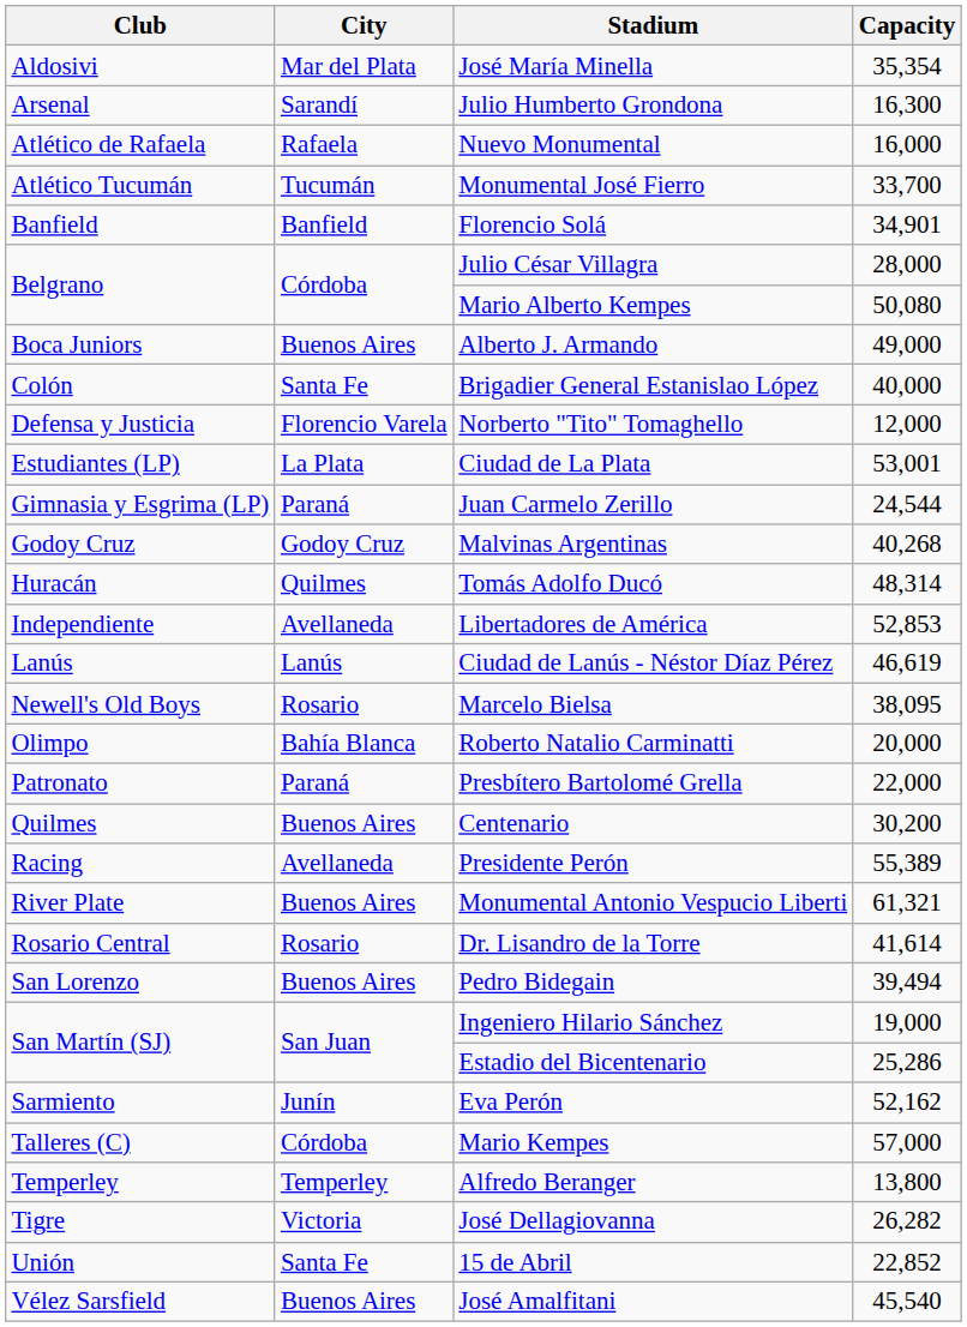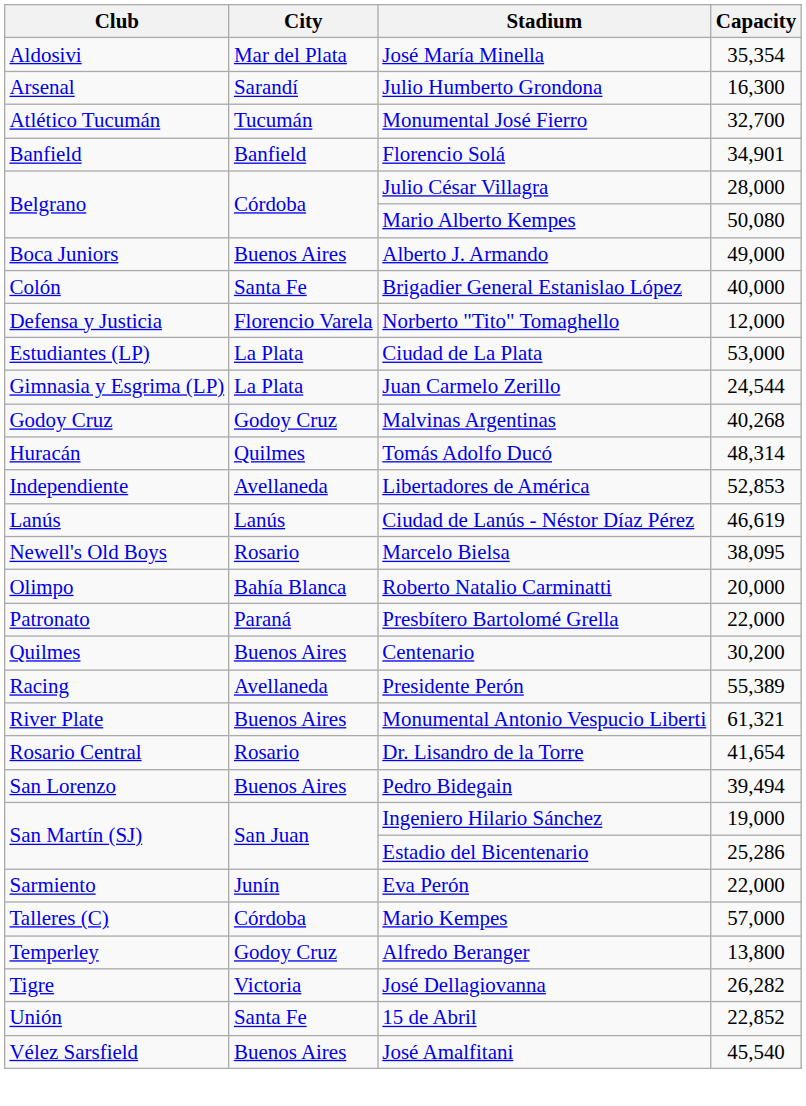 <table class="wikitable sortable">
 <tr>
 <th>Club</th>
 <th>City</th>
 <th>Stadium</th>
 <th>Capacity</th>
 </tr>
 <tr>
 <td><a href='#'>Aldosivi</a></td>
 <td><a href='#'>Mar del Plata</a></td>
 <td><a href='#'>José María Minella</a></td>
 <td align="center">35,354</td>
 </tr>
 <tr>
 <td><a href='#'>Arsenal</a></td>
 <td><a href='#'>Sarandí</a></td>
 <td><a href='#'>Julio Humberto Grondona</a></td>
 <td align="center">16,300</td>
 </tr>
 <tr>
-<td><a href='#'>Atlético de Rafaela</a></td>
-<td><a href='#'>Rafaela</a></td>
-<td><a href='#'>Nuevo Monumental</a></td>
-<td align="center">16,000</td>
-</tr>
-<tr>
 <td><a href='#'>Atlético Tucumán</a></td>
 <td><a href='#'>Tucumán</a></td>
 <td><a href='#'>Monumental José Fierro</a></td>
-<td align="center">33,700</td>
+<td align="center">32,700</td>
 </tr>
 <tr>
 <td><a href='#'>Banfield</a></td>
 <td><a href='#'>Banfield</a></td>
 <td><a href='#'>Florencio Solá</a></td>
 <td align="center">34,901</td>
 </tr>
 <tr>
 <td rowspan=2><a href='#'>Belgrano</a></td>
 <td rowspan=2><a href='#'>Córdoba</a></td>
 <td><a href='#'>Julio César Villagra</a></td>
 <td align="center">28,000</td>
 </tr>
 <tr>
 <td><a href='#'>Mario Alberto Kempes</a></td>
 <td align="center">50,080</td>
 </tr>
 <tr>
 <td><a href='#'>Boca Juniors</a></td>
 <td><a href='#'>Buenos Aires</a></td>
 <td><a href='#'>Alberto J. Armando</a></td>
 <td align="center">49,000</td>
 </tr>
 <tr>
 <td><a href='#'>Colón</a></td>
 <td><a href='#'>Santa Fe</a></td>
 <td><a href='#'>Brigadier General Estanislao López</a></td>
 <td align="center">40,000</td>
 </tr>
 <tr>
 <td><a href='#'>Defensa y Justicia</a></td>
 <td><a href='#'>Florencio Varela</a></td>
 <td><a href='#'>Norberto "Tito" Tomaghello</a></td>
 <td align="center">12,000</td>
 </tr>
 <tr>
 <td><a href='#'>Estudiantes (LP)</a></td>
 <td><a href='#'>La Plata</a></td>
 <td><a href='#'>Ciudad de La Plata</a></td>
-<td align="center">53,001</td>
+<td align="center">53,000</td>
 </tr>
 <tr>
 <td><a href='#'>Gimnasia y Esgrima (LP)</a></td>
-<td><a href='#'>Paraná</a></td>
+<td><a href='#'>La Plata</a></td>
 <td><a href='#'>Juan Carmelo Zerillo</a></td>
 <td align="center">24,544</td>
 </tr>
 <tr>
 <td><a href='#'>Godoy Cruz</a></td>
 <td><a href='#'>Godoy Cruz</a></td>
 <td><a href='#'>Malvinas Argentinas</a></td>
 <td align="center">40,268</td>
 </tr>
 <tr>
 <td><a href='#'>Huracán</a></td>
 <td><a href='#'>Quilmes</a></td>
 <td><a href='#'>Tomás Adolfo Ducó</a></td>
 <td align="center">48,314</td>
 </tr>
 <tr>
 <td><a href='#'>Independiente</a></td>
 <td><a href='#'>Avellaneda</a></td>
 <td><a href='#'>Libertadores de América</a></td>
 <td align="center">52,853</td>
 </tr>
 <tr>
 <td><a href='#'>Lanús</a></td>
 <td><a href='#'>Lanús</a></td>
 <td><a href='#'>Ciudad de Lanús - Néstor Díaz Pérez</a></td>
 <td align="center">46,619</td>
 </tr>
 <tr>
 <td><a href='#'>Newell's Old Boys</a></td>
 <td><a href='#'>Rosario</a></td>
 <td><a href='#'>Marcelo Bielsa</a></td>
 <td align="center">38,095</td>
 </tr>
 <tr>
 <td><a href='#'>Olimpo</a></td>
 <td><a href='#'>Bahía Blanca</a></td>
 <td><a href='#'>Roberto Natalio Carminatti</a></td>
 <td align="center">20,000</td>
 </tr>
 <tr>
 <td><a href='#'>Patronato</a></td>
 <td><a href='#'>Paraná</a></td>
 <td><a href='#'>Presbítero Bartolomé Grella</a></td>
 <td align="center">22,000</td>
 </tr>
 <tr>
 <td><a href='#'>Quilmes</a></td>
 <td><a href='#'>Buenos Aires</a></td>
 <td><a href='#'>Centenario</a></td>
 <td align="center">30,200</td>
 </tr>
 <tr>
 <td><a href='#'>Racing</a></td>
 <td><a href='#'>Avellaneda</a></td>
 <td><a href='#'>Presidente Perón</a></td>
 <td align="center">55,389</td>
 </tr>
 <tr>
 <td><a href='#'>River Plate</a></td>
 <td><a href='#'>Buenos Aires</a></td>
 <td><a href='#'>Monumental Antonio Vespucio Liberti</a></td>
 <td align="center">61,321</td>
 </tr>
 <tr>
 <td><a href='#'>Rosario Central</a></td>
 <td><a href='#'>Rosario</a></td>
 <td><a href='#'>Dr. Lisandro de la Torre</a></td>
-<td align="center">41,614</td>
+<td align="center">41,654</td>
 </tr>
 <tr>
 <td><a href='#'>San Lorenzo</a></td>
 <td><a href='#'>Buenos Aires</a></td>
 <td><a href='#'>Pedro Bidegain</a></td>
 <td align="center">39,494</td>
 </tr>
 <tr>
 <td rowspan=2><a href='#'>San Martín (SJ)</a></td>
 <td rowspan=2><a href='#'>San Juan</a></td>
 <td><a href='#'>Ingeniero Hilario Sánchez</a></td>
 <td align="center">19,000</td>
 </tr>
 <tr>
 <td><a href='#'>Estadio del Bicentenario</a></td>
 <td align="center">25,286</td>
 </tr>
 <tr>
 <td><a href='#'>Sarmiento</a></td>
 <td><a href='#'>Junín</a></td>
 <td><a href='#'>Eva Perón</a></td>
-<td align="center">52,162</td>
+<td align="center">22,000</td>
 </tr>
 <tr>
 <td><a href='#'>Talleres (C)</a></td>
 <td><a href='#'>Córdoba</a></td>
 <td><a href='#'>Mario Kempes</a></td>
 <td align="center">57,000</td>
 </tr>
 <tr>
 <td><a href='#'>Temperley</a></td>
-<td><a href='#'>Temperley</a></td>
+<td><a href='#'>Godoy Cruz</a></td>
 <td><a href='#'>Alfredo Beranger</a></td>
 <td align="center">13,800</td>
 </tr>
 <tr>
 <td><a href='#'>Tigre</a></td>
 <td><a href='#'>Victoria</a></td>
 <td><a href='#'>José Dellagiovanna</a></td>
 <td align="center">26,282</td>
 </tr>
 <tr>
 <td><a href='#'>Unión</a></td>
 <td><a href='#'>Santa Fe</a></td>
 <td><a href='#'>15 de Abril</a></td>
 <td align="center">22,852</td>
 </tr>
 <tr>
 <td><a href='#'>Vélez Sarsfield</a></td>
 <td><a href='#'>Buenos Aires</a></td>
 <td><a href='#'>José Amalfitani</a></td>
 <td align="center">45,540</td>
 </tr>
 </table>
